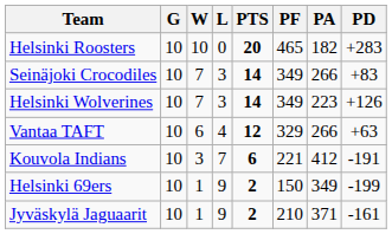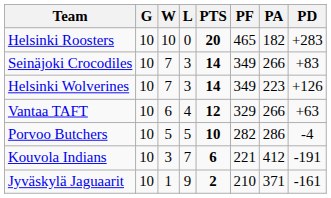 <table class="wikitable" border="1">
 <tr style="background:#efefef;">
 <th>Team</th>
 <th>G</th>
 <th>W</th>
 <th>L</th>
 <th>PTS</th>
 <th>PF</th>
 <th>PA</th>
 <th>PD</th>
 </tr>
 <tr style="text-align:center;">
 <td align="left"><a href='#'>Helsinki Roosters</a></td>
 <td>10</td>
 <td>10</td>
 <td>0</td>
 <td><strong>20</strong></td>
 <td>465</td>
 <td>182</td>
 <td>+283</td>
 </tr>
 <tr style="text-align:center;">
 <td align="left"><a href='#'>Seinäjoki Crocodiles</a></td>
 <td>10</td>
 <td>7</td>
 <td>3</td>
 <td><strong>14</strong></td>
 <td>349</td>
 <td>266</td>
 <td>+83</td>
 </tr>
 <tr style="text-align:center;">
 <td align="left"><a href='#'>Helsinki Wolverines</a></td>
 <td>10</td>
 <td>7</td>
 <td>3</td>
 <td><strong>14</strong></td>
 <td>349</td>
 <td>223</td>
 <td>+126</td>
 </tr>
 <tr style="text-align:center;">
 <td align="left"><a href='#'>Vantaa TAFT</a></td>
 <td>10</td>
 <td>6</td>
 <td>4</td>
 <td><strong>12</strong></td>
 <td>329</td>
 <td>266</td>
 <td>+63</td>
 </tr>
 <tr style="text-align:center;">
+<td align="left"><a href='#'>Porvoo Butchers</a></td>
+<td>10</td>
+<td>5</td>
+<td>5</td>
+<td><strong>10</strong></td>
+<td>282</td>
+<td>286</td>
+<td>-4</td>
+</tr>
+<tr style="text-align:center;">
 <td align="left"><a href='#'>Kouvola Indians</a></td>
 <td>10</td>
 <td>3</td>
 <td>7</td>
 <td><strong>6</strong></td>
 <td>221</td>
 <td>412</td>
 <td>-191</td>
-</tr>
-<tr style="text-align:center;">
-<td align="left"><a href='#'>Helsinki 69ers</a></td>
-<td>10</td>
-<td>1</td>
-<td>9</td>
-<td><strong>2</strong></td>
-<td>150</td>
-<td>349</td>
-<td>-199</td>
 </tr>
 <tr style="text-align:center;">
 <td align="left"><a href='#'>Jyväskylä Jaguaarit</a></td>
 <td>10</td>
 <td>1</td>
 <td>9</td>
 <td><strong>2</strong></td>
 <td>210</td>
 <td>371</td>
 <td>-161</td>
 </tr>
 </table>
